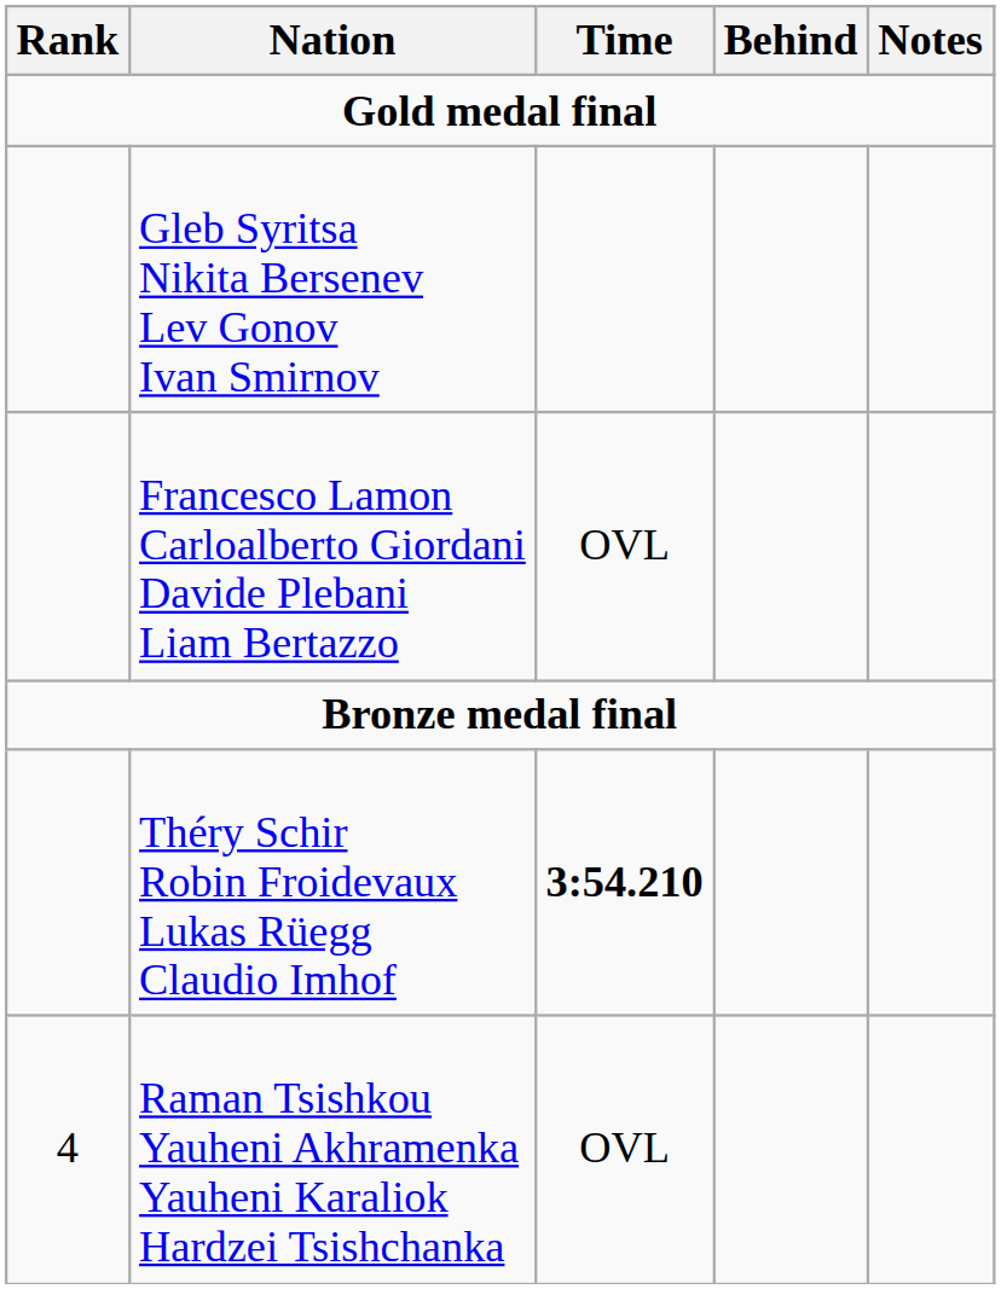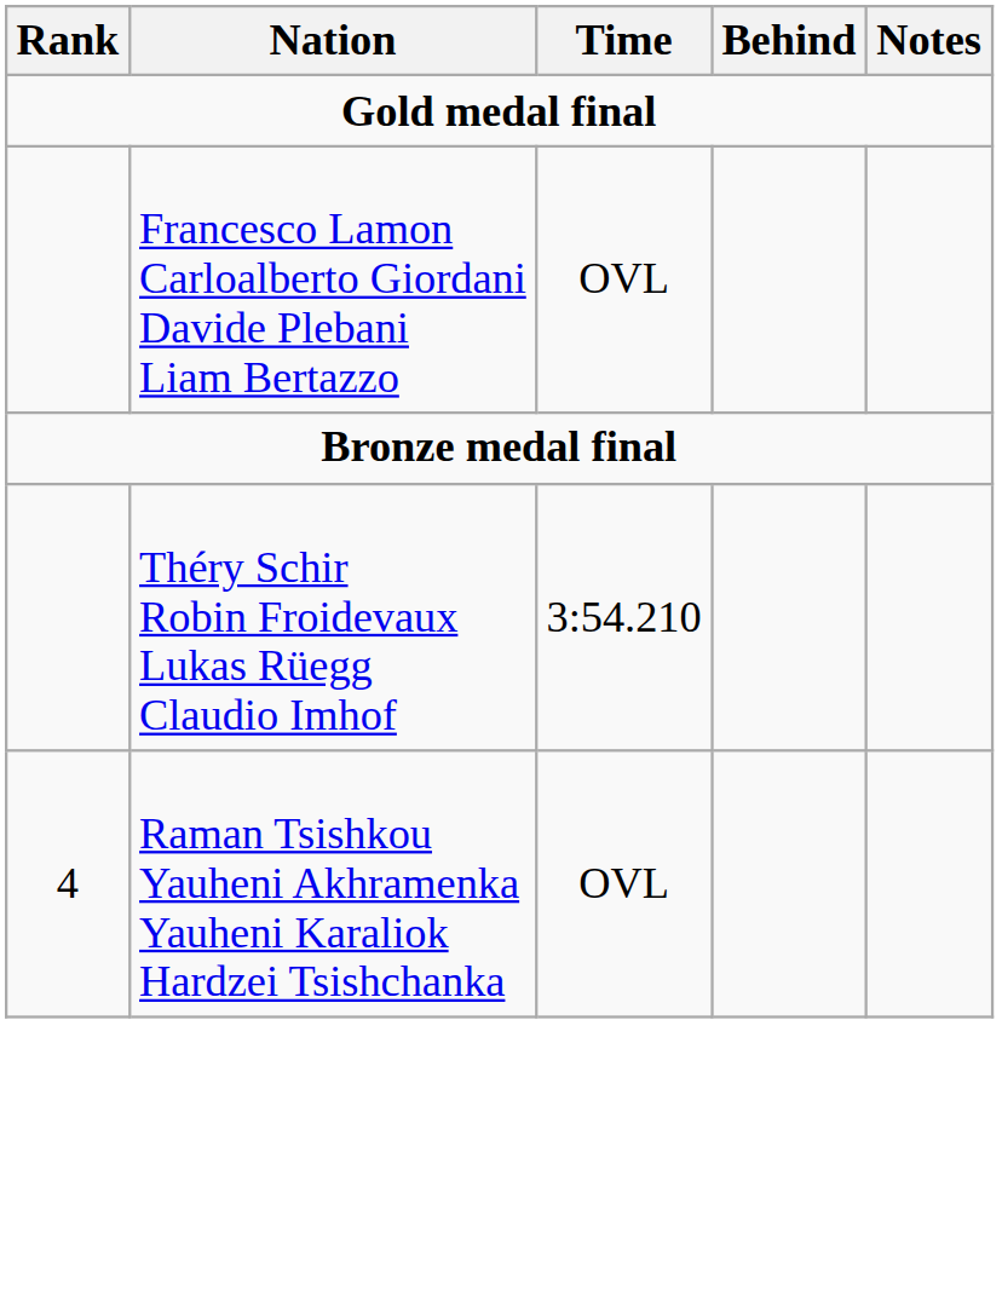 <table class="wikitable" style="text-align:center">
 <tr>
 <th>Rank</th>
 <th>Nation</th>
 <th>Time</th>
 <th>Behind</th>
 <th>Notes</th>
 </tr>
 <tr>
 <td colspan=5><strong>Gold medal final</strong></td>
-</tr>
-<tr>
-<td></td>
-<td align=left><br><a href='#'>Gleb Syritsa</a><br><a href='#'>Nikita Bersenev</a><br><a href='#'>Lev Gonov</a><br><a href='#'>Ivan Smirnov</a></td>
-<td></td>
-<td></td>
-<td></td>
 </tr>
 <tr>
 <td></td>
 <td align=left><br><a href='#'>Francesco Lamon</a><br><a href='#'>Carloalberto Giordani</a><br><a href='#'>Davide Plebani</a><br><a href='#'>Liam Bertazzo</a></td>
 <td>OVL</td>
 <td></td>
 <td></td>
 </tr>
 <tr>
 <td colspan=5><strong>Bronze medal final</strong></td>
 </tr>
 <tr>
 <td></td>
 <td align=left><br><a href='#'>Théry Schir</a><br><a href='#'>Robin Froidevaux</a><br><a href='#'>Lukas Rüegg</a><br><a href='#'>Claudio Imhof</a></td>
-<td><strong>3:54.210</strong></td>
+<td>3:54.210</td>
 <td></td>
 <td></td>
 </tr>
 <tr>
 <td>4</td>
 <td align=left><br><a href='#'>Raman Tsishkou</a><br><a href='#'>Yauheni Akhramenka</a><br><a href='#'>Yauheni Karaliok</a><br><a href='#'>Hardzei Tsishchanka</a></td>
 <td>OVL</td>
 <td></td>
 <td></td>
 </tr>
 </table>
